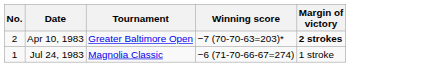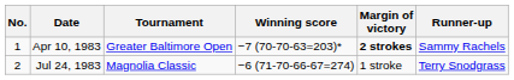 <table class="wikitable" style="font-size:95%;">
 <tr>
 <th>No.</th>
 <th>Date</th>
 <th>Tournament</th>
 <th>Winning score</th>
 <th>Margin of<br>victory</th>
+<th>Runner-up</th>
 </tr>
 <tr>
-<td align=center>2</td>
+<td align=center>1</td>
 <td align=right>Apr 10, 1983</td>
 <td><a href='#'>Greater Baltimore Open</a></td>
 <td>−7 (70-70-63=203)*</td>
 <td><strong>2 strokes</strong></td>
+<td> <a href='#'>Sammy Rachels</a></td>
 </tr>
 <tr>
-<td align=center>1</td>
+<td align=center>2</td>
 <td align=right>Jul 24, 1983</td>
 <td><a href='#'>Magnolia Classic</a></td>
 <td>−6 (71-70-66-67=274)</td>
 <td>1 stroke</td>
+<td> <a href='#'>Terry Snodgrass</a></td>
 </tr>
 </table>
